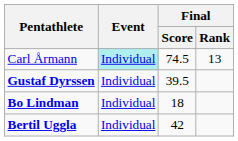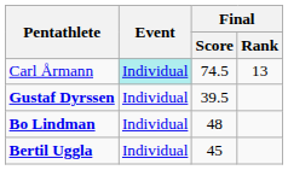 <table class=wikitable style="font-size:90%">
 <tr>
 <th rowspan=2>Pentathlete</th>
 <th rowspan=2>Event</th>
 <th colspan=2>Final</th>
 </tr>
 <tr>
 <th>Score</th>
 <th>Rank</th>
 </tr>
 <tr>
 <td><a href='#'>Carl Årmann</a></td>
 <td style="background: paleturquoise;"><a href='#'>Individual</a></td>
 <td align=center>74.5</td>
 <td align=center>13</td>
 </tr>
 <tr>
 <td><strong><a href='#'>Gustaf Dyrssen</a></strong></td>
 <td><a href='#'>Individual</a></td>
 <td align=center>39.5</td>
 <td align=center></td>
 </tr>
 <tr>
 <td><strong><a href='#'>Bo Lindman</a></strong></td>
 <td><a href='#'>Individual</a></td>
-<td align=center>18</td>
+<td align=center>48</td>
 <td align=center></td>
 </tr>
 <tr>
 <td><strong><a href='#'>Bertil Uggla</a></strong></td>
 <td><a href='#'>Individual</a></td>
-<td align=center>42</td>
+<td align=center>45</td>
 <td align=center></td>
 </tr>
 </table>
